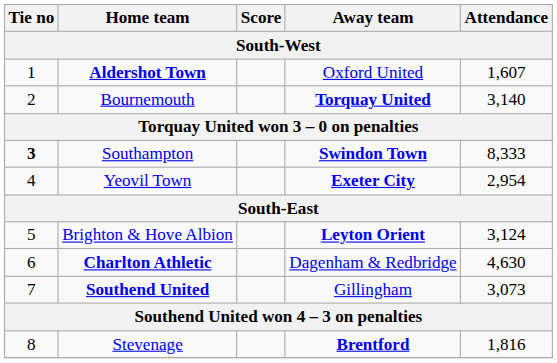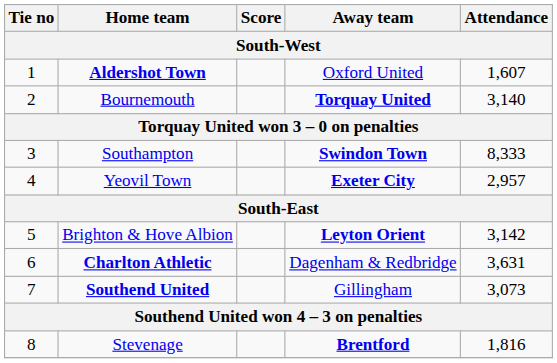 <table class="wikitable" style="text-align: center">
 <tr>
 <th>Tie no</th>
 <th>Home team</th>
 <th>Score</th>
 <th>Away team</th>
 <th>Attendance</th>
 </tr>
 <tr>
 <th colspan=5>South-West</th>
 </tr>
 <tr>
 <td>1</td>
 <td><strong><a href='#'>Aldershot Town</a></strong></td>
 <td></td>
 <td><a href='#'>Oxford United</a></td>
 <td>1,607</td>
 </tr>
 <tr>
 <td>2</td>
 <td><a href='#'>Bournemouth</a></td>
 <td></td>
 <td><strong><a href='#'>Torquay United</a></strong></td>
 <td>3,140</td>
 </tr>
 <tr>
 <th colspan="5">Torquay United won 3 – 0 on penalties</th>
 </tr>
 <tr>
-<td><strong>3</strong></td>
+<td>3</td>
 <td><a href='#'>Southampton</a></td>
 <td></td>
 <td><strong><a href='#'>Swindon Town</a></strong></td>
 <td>8,333</td>
 </tr>
 <tr>
 <td>4</td>
 <td><a href='#'>Yeovil Town</a></td>
 <td></td>
 <td><strong><a href='#'>Exeter City</a></strong></td>
-<td>2,954</td>
+<td>2,957</td>
 </tr>
 <tr>
 <th colspan=5>South-East</th>
 </tr>
 <tr>
 <td>5</td>
 <td><a href='#'>Brighton & Hove Albion</a></td>
 <td></td>
 <td><strong><a href='#'>Leyton Orient</a></strong></td>
-<td>3,124</td>
+<td>3,142</td>
 </tr>
 <tr>
 <td>6</td>
 <td><strong><a href='#'>Charlton Athletic</a></strong></td>
 <td></td>
 <td><a href='#'>Dagenham & Redbridge</a></td>
-<td>4,630</td>
+<td>3,631</td>
 </tr>
 <tr>
 <td>7</td>
 <td><strong><a href='#'>Southend United</a></strong></td>
 <td></td>
 <td><a href='#'>Gillingham</a></td>
 <td>3,073</td>
 </tr>
 <tr>
 <th colspan="5">Southend United won 4 – 3 on penalties</th>
 </tr>
 <tr>
 <td>8</td>
 <td><a href='#'>Stevenage</a></td>
 <td></td>
 <td><strong><a href='#'>Brentford</a></strong></td>
 <td>1,816</td>
 </tr>
 <tr>
 </tr>
 </table>
